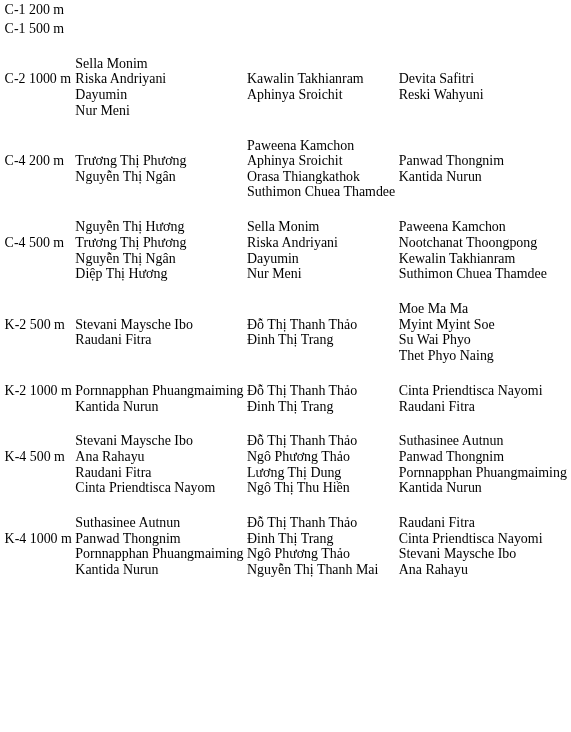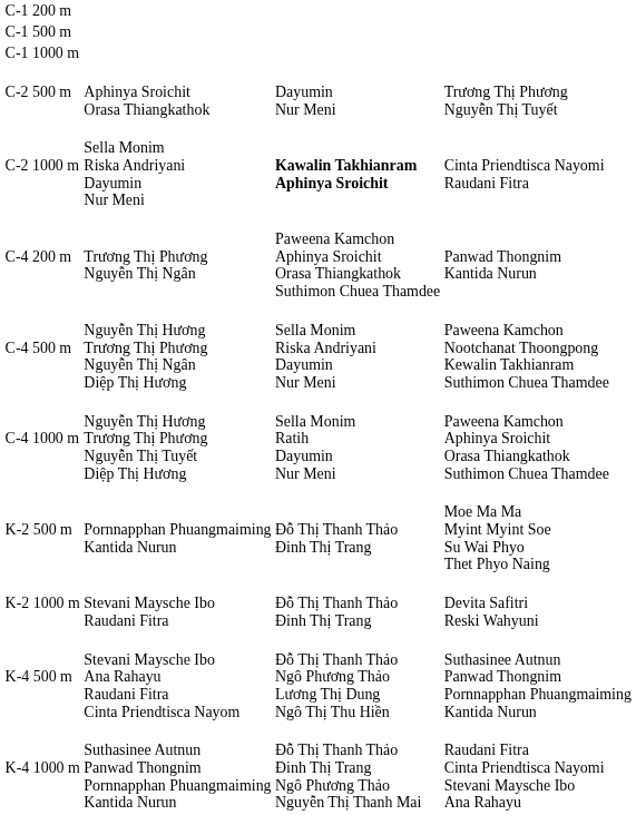 <table>
 <tr>
 <td>C-1 200 m</td>
 <td></td>
 <td></td>
 <td></td>
 </tr>
 <tr>
 <td>C-1 500 m</td>
 <td></td>
 <td></td>
 <td></td>
 </tr>
 <tr>
+<td>C-1 1000 m</td>
+<td></td>
+<td></td>
+<td></td>
+</tr>
+<tr>
+<td>C-2 500 m</td>
+<td><br>Aphinya Sroichit<br>Orasa Thiangkathok</td>
+<td><br>Dayumin<br>Nur Meni</td>
+<td><br>Trương Thị Phương<br>Nguyễn Thị Tuyết</td>
+</tr>
+<tr>
 <td>C-2 1000 m</td>
 <td><br>Sella Monim<br>Riska Andriyani<br>Dayumin<br>Nur Meni</td>
-<td><br>Kawalin Takhianram<br>Aphinya Sroichit</td>
-<td><br>Devita Safitri<br>Reski Wahyuni</td>
+<td><strong><br>Kawalin Takhianram<br>Aphinya Sroichit</strong></td>
+<td><br>Cinta Priendtisca Nayomi<br>Raudani Fitra</td>
 </tr>
 <tr>
 <td>C-4 200 m</td>
 <td><br>Trương Thị Phương<br>Nguyễn Thị Ngân</td>
 <td><br>Paweena Kamchon<br>Aphinya Sroichit<br>Orasa Thiangkathok<br>Suthimon Chuea Thamdee</td>
 <td><br>Panwad Thongnim<br>Kantida Nurun</td>
 </tr>
 <tr>
 <td>C-4 500 m</td>
 <td><br>Nguyễn Thị Hương<br>Trương Thị Phương<br>Nguyễn Thị Ngân<br>Diệp Thị Hương</td>
 <td><br>Sella Monim<br>Riska Andriyani<br>Dayumin<br>Nur Meni</td>
 <td><br>Paweena Kamchon<br>Nootchanat Thoongpong<br>Kewalin Takhianram<br>Suthimon Chuea Thamdee</td>
 </tr>
 <tr>
+<td>C-4 1000 m</td>
+<td><br>Nguyễn Thị Hương<br>Trương Thị Phương<br>Nguyễn Thị Tuyết<br>Diệp Thị Hương</td>
+<td><br>Sella Monim<br>Ratih<br>Dayumin<br>Nur Meni</td>
+<td><br>Paweena Kamchon<br>Aphinya Sroichit<br>Orasa Thiangkathok<br>Suthimon Chuea Thamdee</td>
+</tr>
+<tr>
 <td>K-2 500 m</td>
-<td><br>Stevani Maysche Ibo<br>Raudani Fitra</td>
+<td><br>Pornnapphan Phuangmaiming<br>Kantida Nurun</td>
 <td><br>Đỗ Thị Thanh Thảo<br>Đinh Thị Trang</td>
 <td><br>Moe Ma Ma<br>Myint Myint Soe<br>Su Wai Phyo<br>Thet Phyo Naing</td>
 </tr>
 <tr>
 <td>K-2 1000 m</td>
-<td><br>Pornnapphan Phuangmaiming<br>Kantida Nurun</td>
+<td><br>Stevani Maysche Ibo<br>Raudani Fitra</td>
 <td><br>Đỗ Thị Thanh Thảo<br>Đinh Thị Trang</td>
-<td><br>Cinta Priendtisca Nayomi<br>Raudani Fitra</td>
+<td><br>Devita Safitri<br>Reski Wahyuni</td>
 </tr>
 <tr>
 <td>K-4 500 m</td>
 <td><br>Stevani Maysche Ibo<br>Ana Rahayu<br>Raudani Fitra<br>Cinta Priendtisca Nayom</td>
 <td><br>Đỗ Thị Thanh Thảo<br>Ngô Phương Thảo<br>Lương Thị Dung <br> Ngô Thị Thu Hiền</td>
 <td><br>Suthasinee Autnun<br>Panwad Thongnim<br>Pornnapphan Phuangmaiming<br>Kantida Nurun</td>
 </tr>
 <tr>
 <td>K-4 1000 m</td>
 <td><br>Suthasinee Autnun<br>Panwad Thongnim<br>Pornnapphan Phuangmaiming<br>Kantida Nurun</td>
 <td><br>Đỗ Thị Thanh Thảo<br>Đinh Thị Trang<br>Ngô Phương Thảo<br>Nguyễn Thị Thanh Mai</td>
 <td><br>Raudani Fitra<br>Cinta Priendtisca Nayomi<br>Stevani Maysche Ibo<br>Ana Rahayu</td>
 </tr>
 </table>
